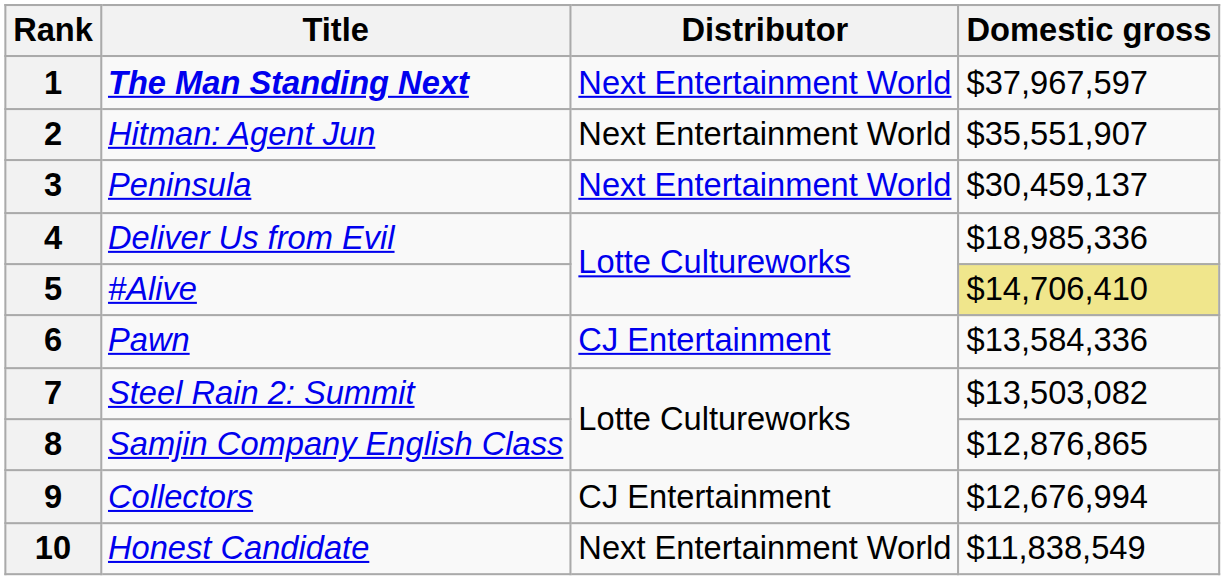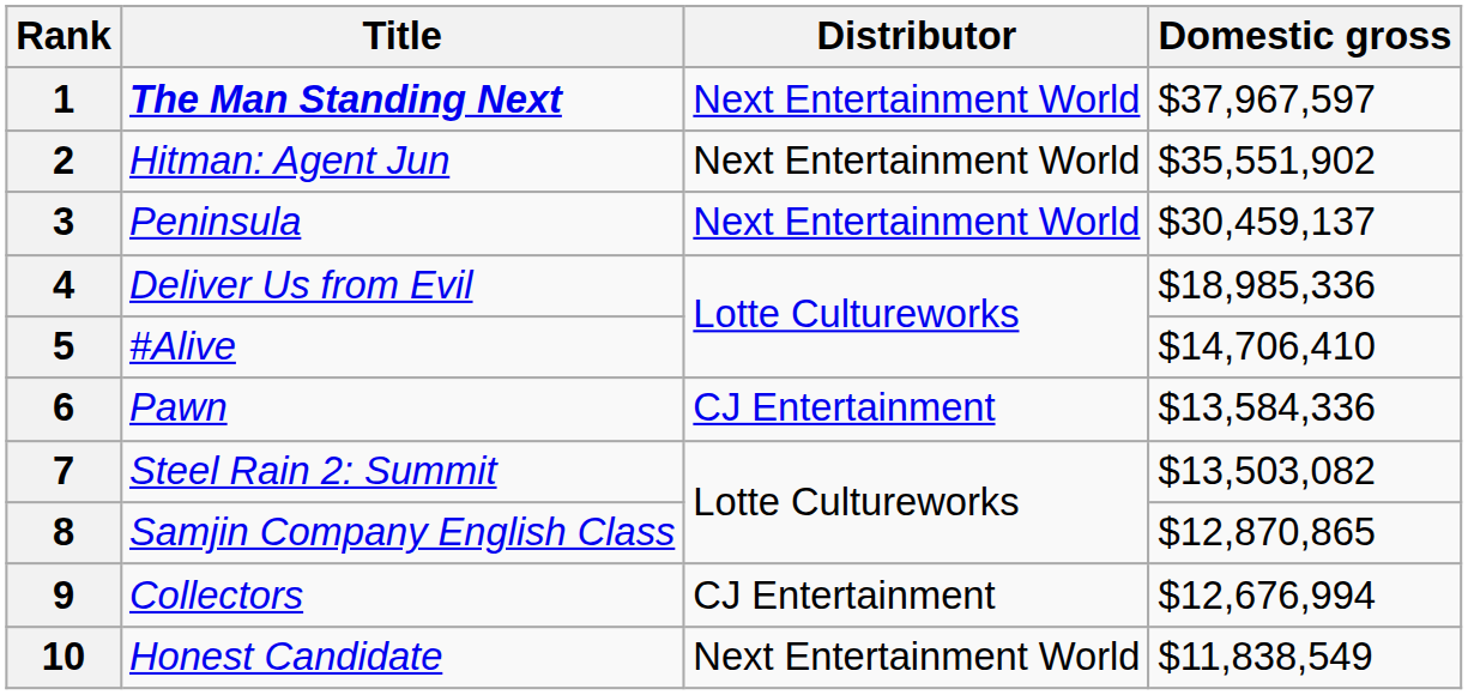 <table class="wikitable" style="margin:auto; margin:auto;">
 <tr>
 <th>Rank</th>
 <th>Title</th>
 <th>Distributor</th>
 <th>Domestic gross </th>
 </tr>
 <tr>
 <th style="text-align:center;">1</th>
 <td><strong><em><a href='#'>The Man Standing Next</a></em></strong></td>
 <td><a href='#'>Next Entertainment World</a></td>
 <td>$37,967,597</td>
 </tr>
 <tr>
 <th style="text-align:center;">2</th>
 <td><em><a href='#'>Hitman: Agent Jun</a></em></td>
 <td>Next Entertainment World</td>
-<td>$35,551,907</td>
+<td>$35,551,902</td>
 </tr>
 <tr>
 <th style="text-align:center;">3</th>
 <td><em><a href='#'>Peninsula</a></em></td>
 <td><a href='#'>Next Entertainment World</a></td>
 <td>$30,459,137</td>
 </tr>
 <tr>
 <th style="text-align:center;">4</th>
 <td><em><a href='#'>Deliver Us from Evil</a></em></td>
 <td rowspan=2><a href='#'>Lotte Cultureworks</a></td>
 <td>$18,985,336</td>
 </tr>
 <tr>
 <th style="text-align:center;">5</th>
 <td><em><a href='#'>#Alive</a></em></td>
-<td style="background: khaki;">$14,706,410</td>
+<td>$14,706,410</td>
 </tr>
 <tr>
 <th style="text-align:center;">6</th>
 <td><em><a href='#'>Pawn</a></em></td>
 <td><a href='#'>CJ Entertainment</a></td>
 <td>$13,584,336</td>
 </tr>
 <tr>
 <th style="text-align:center;">7</th>
 <td><em><a href='#'>Steel Rain 2: Summit</a></em></td>
 <td rowspan=2>Lotte Cultureworks</td>
 <td>$13,503,082</td>
 </tr>
 <tr>
 <th style="text-align:center;">8</th>
 <td><em><a href='#'>Samjin Company English Class</a></em></td>
-<td>$12,876,865</td>
+<td>$12,870,865</td>
 </tr>
 <tr>
 <th style="text-align:center;">9</th>
 <td><em><a href='#'>Collectors</a></em></td>
 <td>CJ Entertainment</td>
 <td>$12,676,994</td>
 </tr>
 <tr>
 <th style="text-align:center;">10</th>
 <td><em><a href='#'>Honest Candidate</a></em></td>
 <td>Next Entertainment World</td>
 <td>$11,838,549</td>
 </tr>
 </table>
